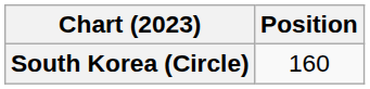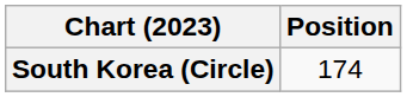 <table class="wikitable plainrowheaders" style="text-align:center">
 <tr>
 <th scope="col">Chart (2023)</th>
 <th scope="col">Position</th>
 </tr>
 <tr>
 <th scope="row">South Korea (Circle)</th>
-<td>160</td>
+<td>174</td>
 </tr>
 </table>
